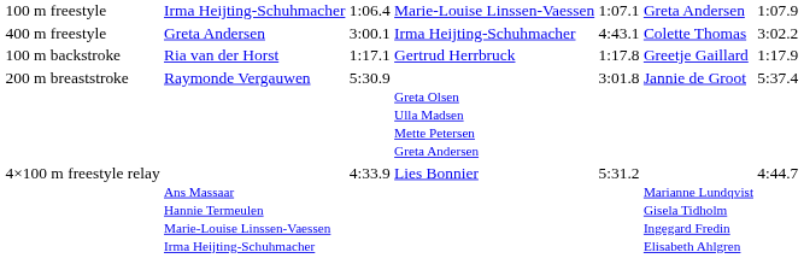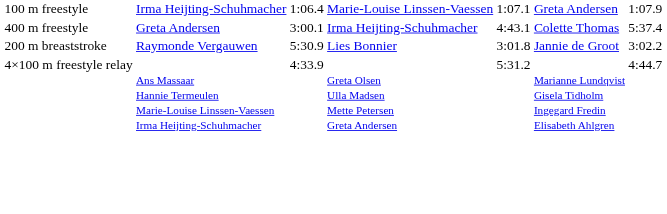 <table>
 <tr valign="top">
 <td>100 m freestyle<br></td>
 <td><a href='#'>Irma Heijting-Schuhmacher</a><br><small></small></td>
 <td align="right">1:06.4</td>
 <td><a href='#'>Marie-Louise Linssen-Vaessen</a><br><small></small></td>
 <td align="right">1:07.1</td>
 <td><a href='#'>Greta Andersen</a><br><small></small></td>
 <td align="right">1:07.9</td>
 </tr>
 <tr valign="top">
 <td>400 m freestyle<br></td>
 <td><a href='#'>Greta Andersen</a><br><small></small></td>
 <td align="right">3:00.1</td>
 <td><a href='#'>Irma Heijting-Schuhmacher</a><br><small></small></td>
 <td align="right">4:43.1</td>
 <td><a href='#'>Colette Thomas</a><br><small></small></td>
-<td align="right">3:02.2</td>
-</tr>
-<tr valign="top">
-<td>100 m backstroke<br></td>
-<td><a href='#'>Ria van der Horst</a><br><small></small></td>
-<td align="right">1:17.1</td>
-<td><a href='#'>Gertrud Herrbruck</a><br><small></small></td>
-<td align="right">1:17.8</td>
-<td><a href='#'>Greetje Gaillard</a><br><small></small></td>
-<td align="right">1:17.9</td>
+<td align="right">5:37.4</td>
 </tr>
 <tr valign="top">
 <td>200 m breaststroke<br></td>
 <td><a href='#'>Raymonde Vergauwen</a><br><small></small></td>
 <td align="right">5:30.9</td>
-<td><br><small><a href='#'>Greta Olsen</a><br><a href='#'>Ulla Madsen</a><br><a href='#'>Mette Petersen</a><br><a href='#'>Greta Andersen</a></small></td>
+<td><a href='#'>Lies Bonnier</a><br><small></small></td>
 <td align="right">3:01.8</td>
 <td><a href='#'>Jannie de Groot</a><br><small></small></td>
-<td align="right">5:37.4</td>
+<td align="right">3:02.2</td>
 </tr>
 <tr valign="top">
 <td>4×100 m freestyle relay<br></td>
 <td><br><small><a href='#'>Ans Massaar</a><br><a href='#'>Hannie Termeulen</a><br><a href='#'>Marie-Louise Linssen-Vaessen</a><br><a href='#'>Irma Heijting-Schuhmacher</a></small></td>
 <td align="right">4:33.9</td>
-<td><a href='#'>Lies Bonnier</a><br><small></small></td>
+<td><br><small><a href='#'>Greta Olsen</a><br><a href='#'>Ulla Madsen</a><br><a href='#'>Mette Petersen</a><br><a href='#'>Greta Andersen</a></small></td>
 <td align="right">5:31.2</td>
 <td><br><small><a href='#'>Marianne Lundqvist</a><br><a href='#'>Gisela Tidholm</a><br><a href='#'>Ingegard Fredin</a><br><a href='#'>Elisabeth Ahlgren</a></small></td>
 <td align="right">4:44.7</td>
 </tr>
 </table>
